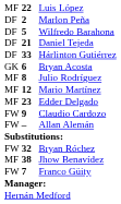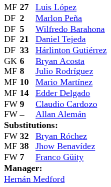 <table style = "font-size: 90%" cellspacing = "0" cellpadding = "0">
 <tr>
 <td colspan = 4></td>
 </tr>
 <tr>
 <th style="width:25px;"></th>
 <th style="width:25px;"></th>
 </tr>
 <tr>
 <td>MF</td>
-<td><strong>22</strong></td>
+<td><strong>27</strong></td>
 <td> <a href='#'>Luis López</a></td>
 </tr>
 <tr>
 <td>DF</td>
 <td><strong>2</strong></td>
 <td> <a href='#'>Marlon Peña</a></td>
 </tr>
 <tr>
 <td>DF</td>
 <td><strong>5</strong></td>
 <td> <a href='#'>Wilfredo Barahona</a></td>
 </tr>
 <tr>
 <td>DF</td>
 <td><strong>21</strong></td>
 <td> <a href='#'>Daniel Tejeda</a></td>
 </tr>
 <tr>
 <td>DF</td>
 <td><strong>33</strong></td>
 <td> <a href='#'>Hárlinton Gutiérrez</a></td>
 </tr>
 <tr>
 <td>GK</td>
 <td><strong>6</strong></td>
 <td> <a href='#'>Bryan Acosta</a></td>
 <td></td>
 <td></td>
 </tr>
 <tr>
 <td>MF</td>
 <td><strong>8</strong></td>
 <td> <a href='#'>Julio Rodríguez</a></td>
 </tr>
 <tr>
 <td>MF</td>
-<td><strong>12</strong></td>
+<td><strong>10</strong></td>
 <td> <a href='#'>Mario Martínez</a></td>
 <td></td>
 <td></td>
 </tr>
 <tr>
 <td>MF</td>
-<td><strong>23</strong></td>
+<td><strong>14</strong></td>
 <td> <a href='#'>Edder Delgado</a></td>
 </tr>
 <tr>
 <td>FW</td>
 <td><strong>9</strong></td>
 <td> <a href='#'>Claudio Cardozo</a></td>
 <td></td>
 <td></td>
 </tr>
 <tr>
 <td>FW</td>
 <td><strong>–</strong></td>
 <td> <a href='#'>Allan Alemán</a></td>
 <td></td>
 <td></td>
 </tr>
 <tr>
 <td colspan = 3><strong>Substitutions:</strong></td>
 </tr>
 <tr>
 <td>FW</td>
 <td><strong>32</strong></td>
 <td> <a href='#'>Bryan Róchez</a></td>
 <td></td>
 <td></td>
 </tr>
 <tr>
 <td>MF</td>
 <td><strong>38</strong></td>
 <td> <a href='#'>Jhow Benavídez</a></td>
 <td></td>
 <td></td>
 </tr>
 <tr>
 <td>FW</td>
 <td><strong>7</strong></td>
 <td> <a href='#'>Franco Güity</a></td>
 <td></td>
 <td></td>
 </tr>
 <tr>
 <td colspan = 3><strong>Manager:</strong></td>
 </tr>
 <tr>
 <td colspan = 3> <a href='#'>Hernán Medford</a></td>
 </tr>
 </table>
